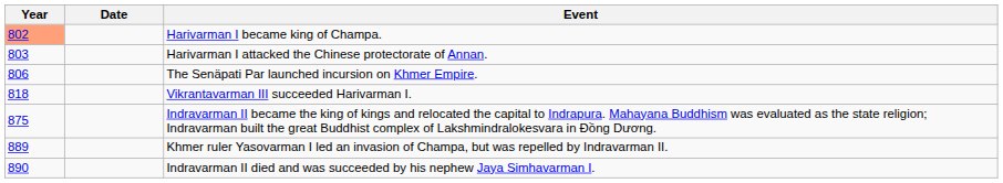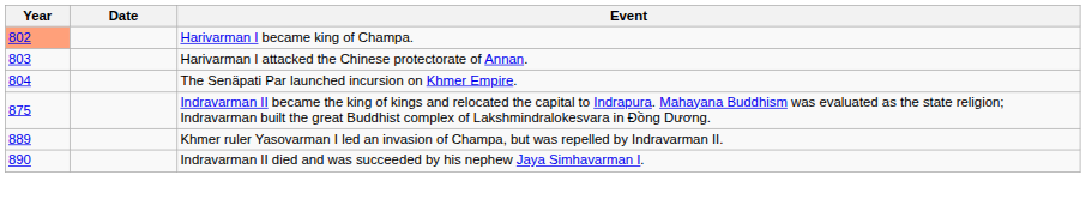 <table class="wikitable" width="100%">
 <tr>
 <th style="width:6%">Year</th>
 <th style="width:10%">Date</th>
 <th>Event</th>
 </tr>
 <tr>
 <td style="background: lightsalmon;"><a href='#'>802</a></td>
 <td></td>
 <td><a href='#'>Harivarman I</a> became king of Champa.</td>
 </tr>
 <tr>
 <td><a href='#'>803</a></td>
 <td></td>
 <td>Harivarman I attacked the Chinese protectorate of <a href='#'>Annan</a>.</td>
 </tr>
 <tr>
-<td><a href='#'>806</a></td>
+<td><a href='#'>804</a></td>
 <td></td>
 <td>The Senäpati Par launched incursion on <a href='#'>Khmer Empire</a>.</td>
-</tr>
-<tr>
-<td><a href='#'>818</a></td>
-<td></td>
-<td><a href='#'>Vikrantavarman III</a> succeeded Harivarman I.</td>
 </tr>
 <tr>
 <td><a href='#'>875</a></td>
 <td></td>
 <td><a href='#'>Indravarman II</a> became the king of kings and relocated the capital to <a href='#'>Indrapura</a>. <a href='#'>Mahayana Buddhism</a> was evaluated as the state religion; Indravarman built the great Buddhist complex of Lakshmindralokesvara in Đồng Dương.</td>
 </tr>
 <tr>
 <td><a href='#'>889</a></td>
 <td></td>
 <td>Khmer ruler Yasovarman I led an invasion of Champa, but was repelled by Indravarman II.</td>
 </tr>
 <tr>
 <td><a href='#'>890</a></td>
 <td></td>
 <td>Indravarman II died and was succeeded by his nephew <a href='#'>Jaya Simhavarman I</a>.</td>
 </tr>
 </table>
